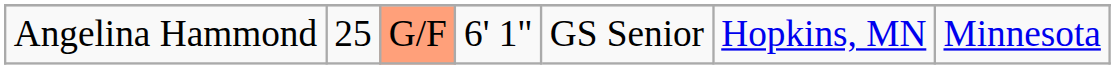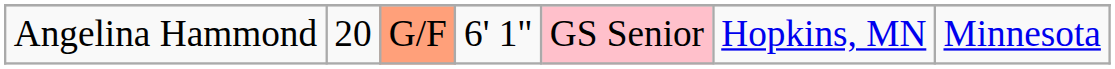 <table class="wikitable sortable" style="text-align: center">
 <tr align=center>
 </tr>
 <tr>
 <td>Angelina Hammond</td>
-<td>25</td>
+<td>20</td>
 <td style="background: lightsalmon;">G/F</td>
 <td>6' 1"</td>
-<td>GS Senior</td>
+<td style="background: pink;">GS Senior</td>
 <td><a href='#'>Hopkins, MN</a></td>
 <td><a href='#'>Minnesota</a></td>
 </tr>
 </table>
